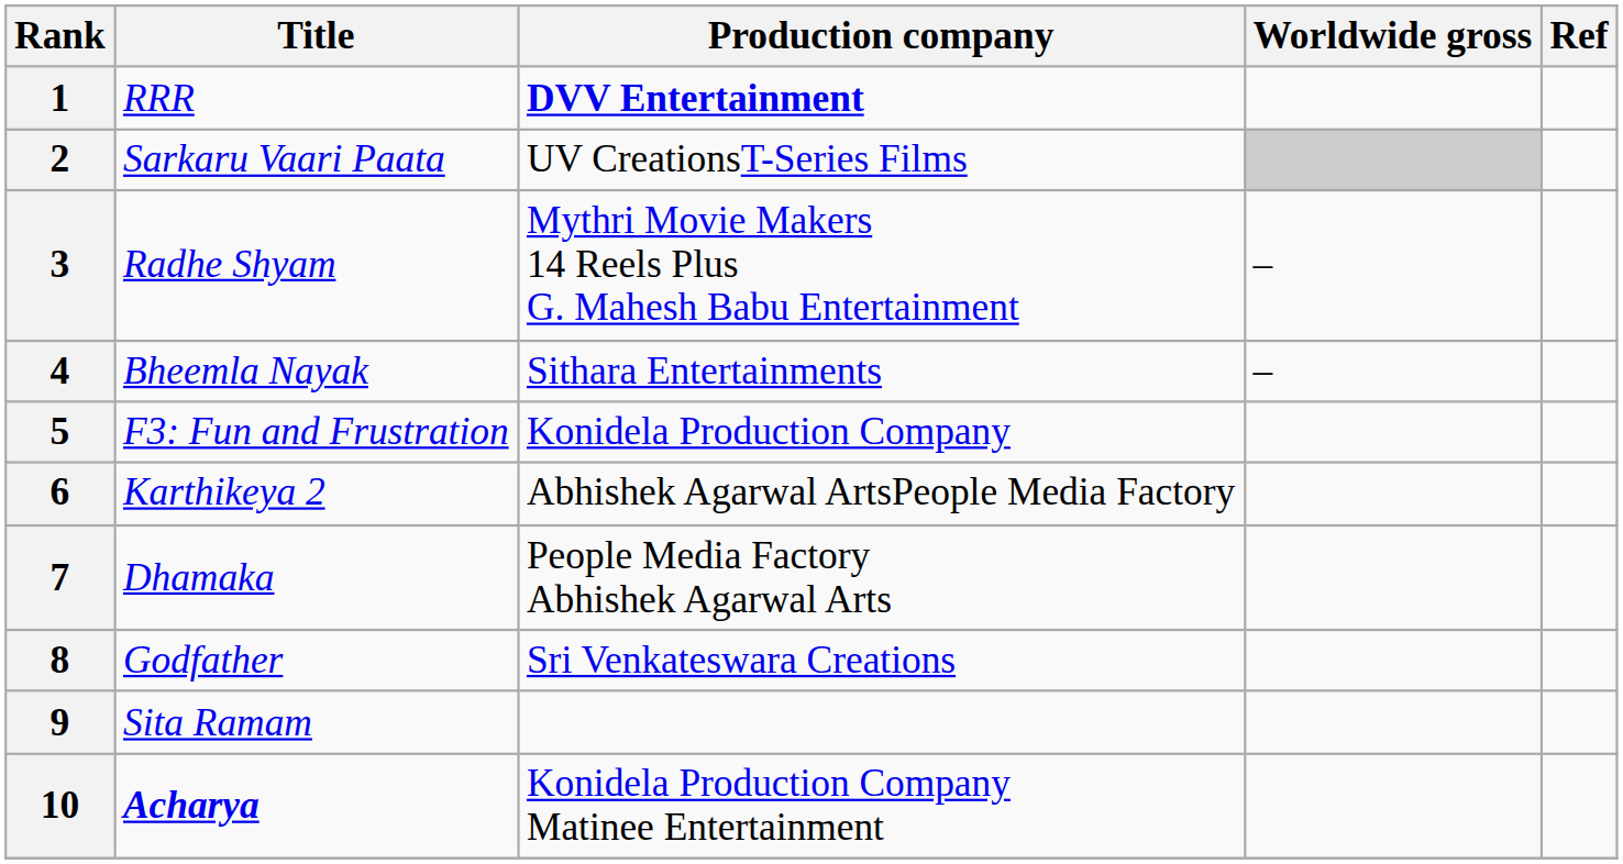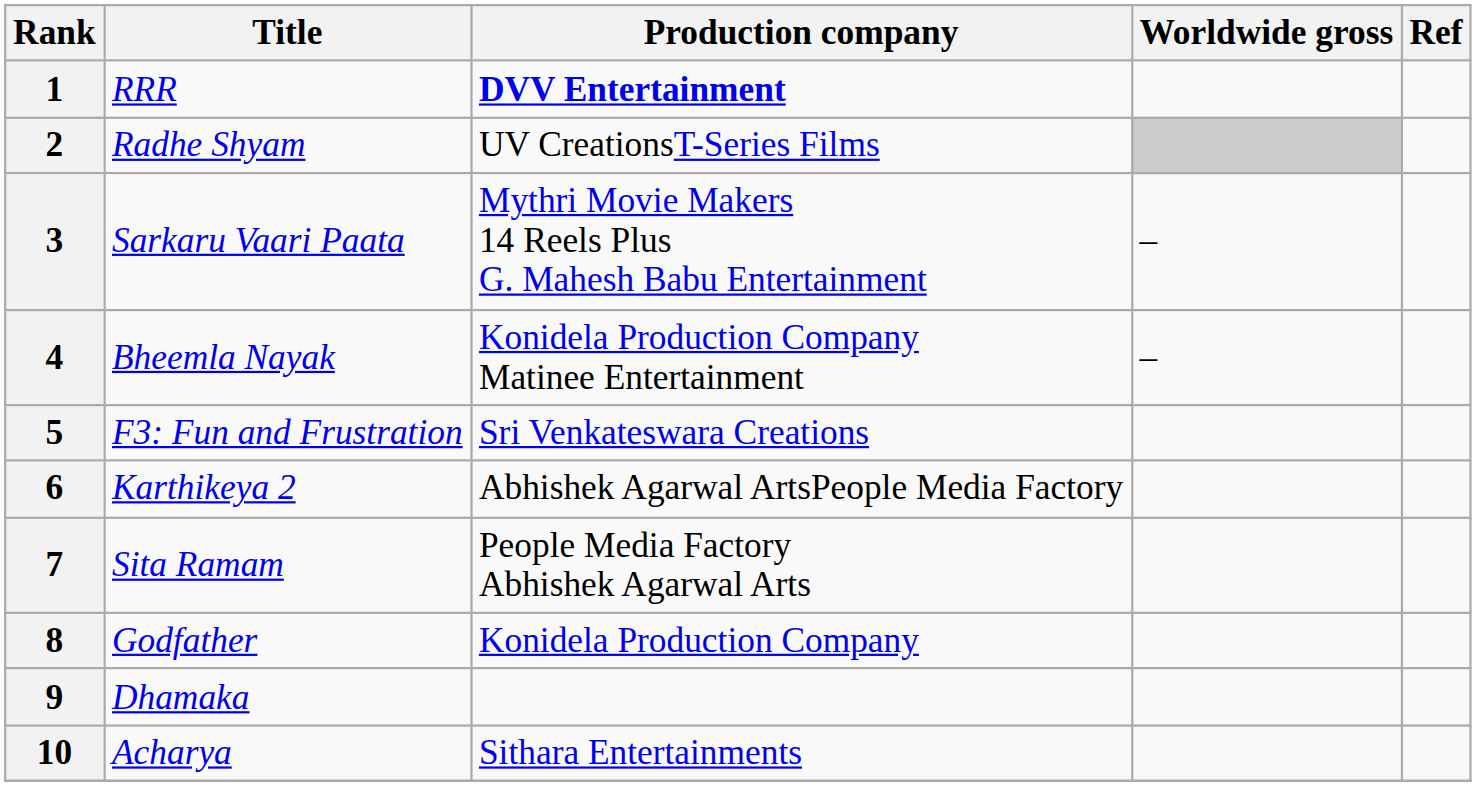 <table class="wikitable sortable" style=" margin:auto;">
 <tr>
 <th>Rank</th>
 <th>Title</th>
 <th>Production company</th>
 <th>Worldwide gross</th>
 <th>Ref</th>
 </tr>
 <tr>
 <th>1</th>
 <td><em><a href='#'>RRR</a></em></td>
 <td><strong><a href='#'>DVV Entertainment</a></strong></td>
 <td></td>
 <td></td>
 </tr>
 <tr>
 <th>2</th>
-<td style="text-align:left; "><em><a href='#'>Sarkaru Vaari Paata</a></em></td>
+<td style="text-align:left;"><em><a href='#'>Radhe Shyam</a></em></td>
 <td>UV Creations<a href='#'>T-Series Films</a></td>
 <td style="background:#ccc;"></td>
 <td></td>
 </tr>
 <tr>
 <th>3</th>
-<td style="text-align:left;"><em><a href='#'>Radhe Shyam</a></em></td>
+<td style="text-align:left; "><em><a href='#'>Sarkaru Vaari Paata</a></em></td>
 <td><a href='#'>Mythri Movie Makers</a><br>14 Reels Plus<br><a href='#'>G. Mahesh Babu Entertainment</a></td>
 <td>–</td>
 <td></td>
 </tr>
 <tr>
 <th>4</th>
 <td style="text-align:left;"><em><a href='#'>Bheemla Nayak</a></em></td>
-<td><a href='#'>Sithara Entertainments</a></td>
+<td><a href='#'>Konidela Production Company</a><br>Matinee Entertainment</td>
 <td>–</td>
 <td></td>
 </tr>
 <tr>
 <th>5</th>
 <td><em><a href='#'>F3: Fun and Frustration</a></em></td>
-<td><a href='#'>Konidela Production Company</a></td>
+<td><a href='#'>Sri Venkateswara Creations</a></td>
 <td></td>
 <td></td>
 </tr>
 <tr>
 <th>6</th>
 <td style="text-align:left;"><em><a href='#'>Karthikeya 2</a></em></td>
 <td>Abhishek Agarwal ArtsPeople Media Factory</td>
 <td></td>
 <td></td>
 </tr>
 <tr>
 <th>7</th>
-<td style="text-align:left; "><em><a href='#'>Dhamaka</a></em></td>
+<td style="text-align:left;"><em><a href='#'>Sita Ramam</a></em></td>
 <td>People Media Factory<br>Abhishek Agarwal Arts</td>
 <td></td>
 <td></td>
 </tr>
 <tr>
 <th>8</th>
 <td><em><a href='#'>Godfather</a></em></td>
-<td><a href='#'>Sri Venkateswara Creations</a></td>
+<td><a href='#'>Konidela Production Company</a></td>
 <td></td>
 <td></td>
 </tr>
 <tr>
 <th>9</th>
-<td style="text-align:left;"><em><a href='#'>Sita Ramam</a></em></td>
+<td style="text-align:left; "><em><a href='#'>Dhamaka</a></em></td>
 <td></td>
 <td></td>
 <td></td>
 </tr>
 <tr>
 <th>10</th>
-<td style="text-align:left; "><strong><em><a href='#'>Acharya</a></em></strong></td>
-<td><a href='#'>Konidela Production Company</a><br>Matinee Entertainment</td>
+<td style="text-align:left; "><em><a href='#'>Acharya</a></em></td>
+<td><a href='#'>Sithara Entertainments</a></td>
 <td></td>
 <td></td>
 </tr>
 <tr>
 </tr>
 </table>
